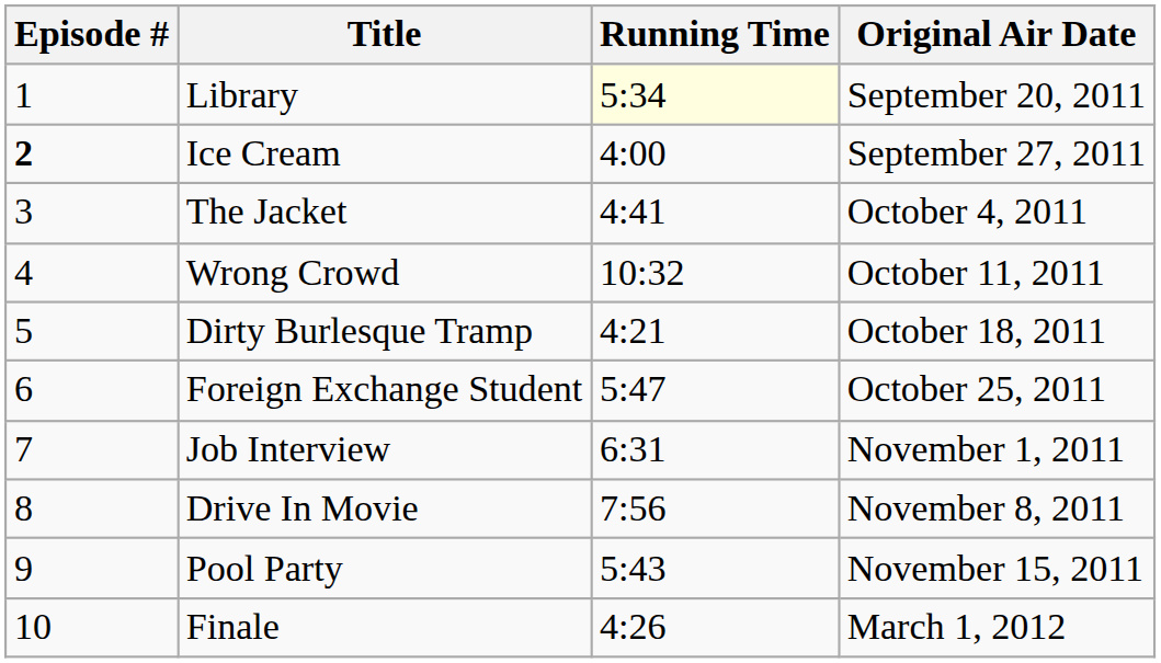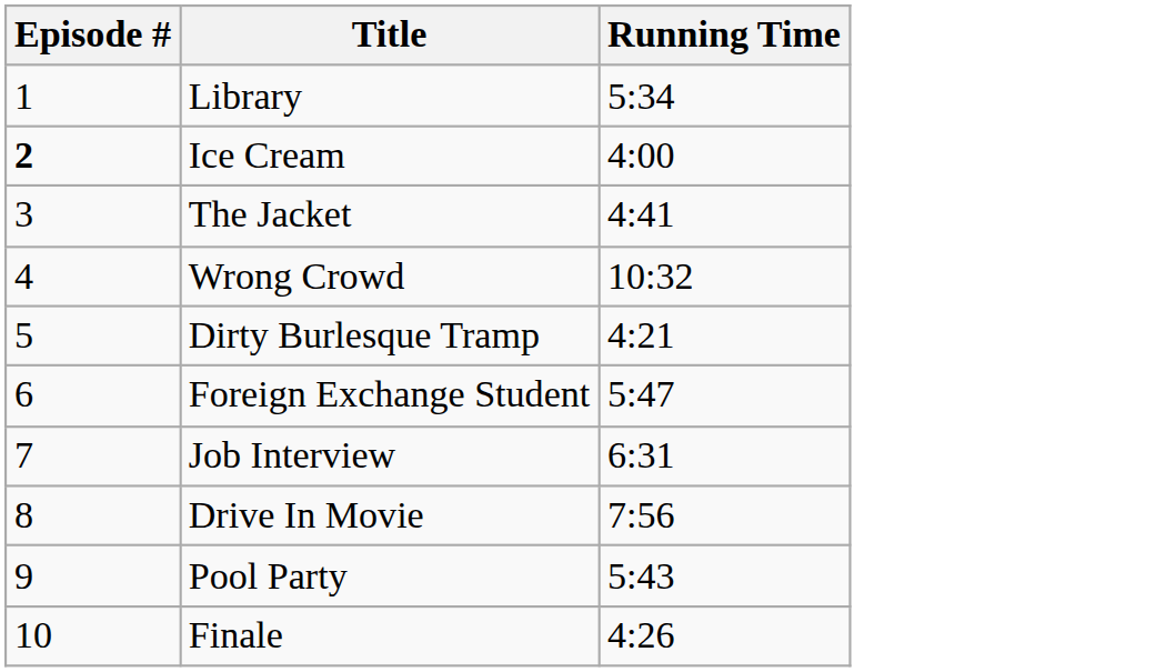 <table class="wikitable">
 <tr>
 <th>Episode #</th>
 <th>Title</th>
 <th>Running Time</th>
-<th>Original Air Date</th>
 </tr>
 <tr>
 <td>1</td>
 <td>Library</td>
-<td style="background: lightyellow;">5:34</td>
-<td>September 20, 2011</td>
+<td>5:34</td>
 </tr>
 <tr>
 <td><strong>2</strong></td>
 <td>Ice Cream</td>
 <td>4:00</td>
-<td>September 27, 2011</td>
 </tr>
 <tr>
 <td>3</td>
 <td>The Jacket</td>
 <td>4:41</td>
-<td>October 4, 2011</td>
 </tr>
 <tr>
 <td>4</td>
 <td>Wrong Crowd</td>
 <td>10:32</td>
-<td>October 11, 2011</td>
 </tr>
 <tr>
 <td>5</td>
 <td>Dirty Burlesque Tramp</td>
 <td>4:21</td>
-<td>October 18, 2011</td>
 </tr>
 <tr>
 <td>6</td>
 <td>Foreign Exchange Student</td>
 <td>5:47</td>
-<td>October 25, 2011</td>
 </tr>
 <tr>
 <td>7</td>
 <td>Job Interview</td>
 <td>6:31</td>
-<td>November 1, 2011</td>
 </tr>
 <tr>
 <td>8</td>
 <td>Drive In Movie</td>
 <td>7:56</td>
-<td>November 8, 2011</td>
 </tr>
 <tr>
 <td>9</td>
 <td>Pool Party</td>
 <td>5:43</td>
-<td>November 15, 2011</td>
 </tr>
 <tr>
 <td>10</td>
 <td>Finale</td>
 <td>4:26</td>
-<td>March 1, 2012</td>
 </tr>
 </table>
